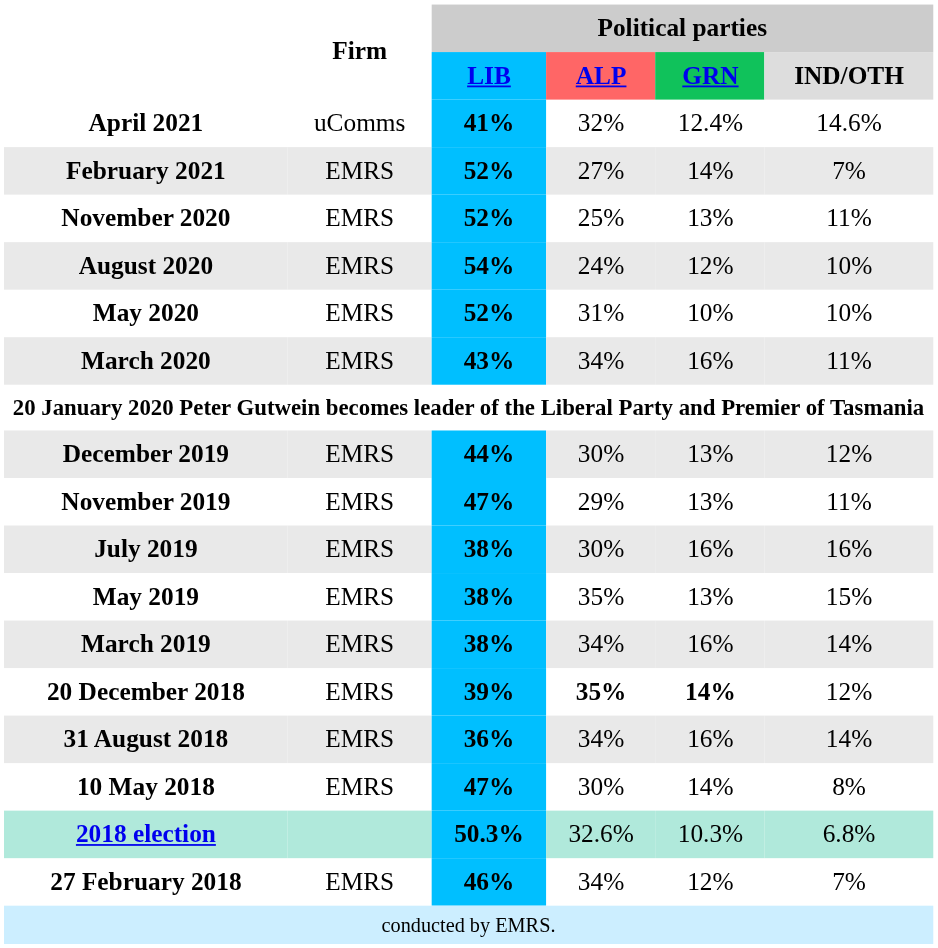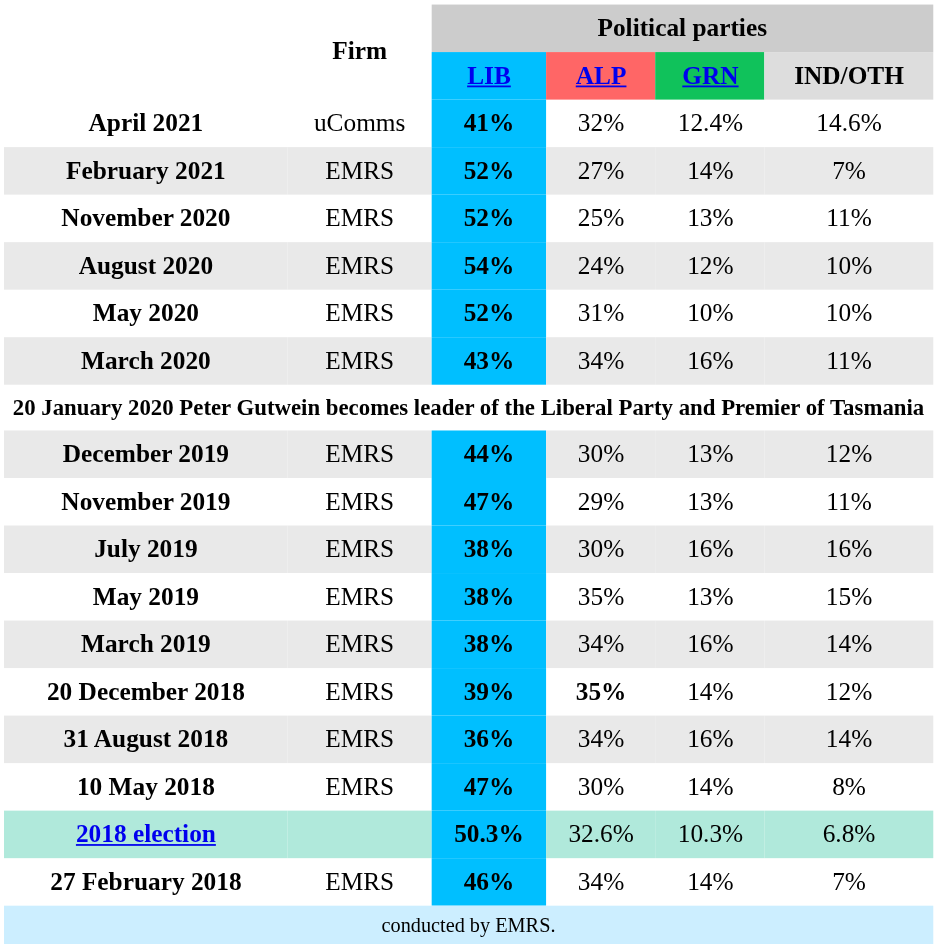 <table class="toccolours" cellpadding="5" cellspacing="0" style="float:left; text-align:center; margin-right:.5em; margin-top:.4em; font-size:90%;">
 <tr>
 </tr>
 <tr>
 <th></th>
 <th rowspan="2">Firm</th>
 <th style="background:#ccc;" colspan="7">Political parties</th>
 </tr>
 <tr>
 <th></th>
 <th style="background:#00bfff;"><a href='#'>LIB</a></th>
 <th style="background:#f66;"><a href='#'>ALP</a></th>
 <th style="background:#10c25b;"><a href='#'>GRN</a></th>
 <th style="background:#ddd;">IND/OTH</th>
 </tr>
 <tr>
 <th>April 2021</th>
 <td>uComms</td>
 <th style="background:#00bfff;"><strong>41%</strong></th>
 <td>32%</td>
 <td>12.4%</td>
 <td>14.6%</td>
 </tr>
 <tr>
 <th style="background:#e9e9e9;">February 2021</th>
 <td style="background:#e9e9e9;">EMRS</td>
 <th style="background:#00bfff;"><strong>52%</strong></th>
 <td style="background:#e9e9e9;">27%</td>
 <td style="background:#e9e9e9;">14%</td>
 <td style="background:#e9e9e9;">7%</td>
 </tr>
 <tr>
 <th>November 2020</th>
 <td>EMRS</td>
 <th style="background:#00bfff;"><strong>52%</strong></th>
 <td>25%</td>
 <td>13%</td>
 <td>11%</td>
 </tr>
 <tr>
 <th style="background:#e9e9e9;">August 2020</th>
 <td style="background:#e9e9e9;">EMRS</td>
 <th style="background:#00bfff;"><strong>54%</strong></th>
 <td style="background:#e9e9e9;">24%</td>
 <td style="background:#e9e9e9;">12%</td>
 <td style="background:#e9e9e9;">10%</td>
 </tr>
 <tr>
 <th>May 2020</th>
 <td>EMRS</td>
 <th style="background:#00bfff;"><strong>52%</strong></th>
 <td>31%</td>
 <td>10%</td>
 <td>10%</td>
 </tr>
 <tr>
 <th style="background:#e9e9e9;">March 2020</th>
 <td style="background:#e9e9e9;">EMRS</td>
 <th style="background:#00bfff;"><strong>43%</strong></th>
 <td style="background:#e9e9e9;">34%</td>
 <td style="background:#e9e9e9;">16%</td>
 <td style="background:#e9e9e9;">11%</td>
 </tr>
 <tr>
 <th colspan="6"  style="font-size:90%;">20 January 2020 Peter Gutwein becomes leader of the Liberal Party and Premier of Tasmania</th>
 </tr>
 <tr>
 <th style="background:#e9e9e9;">December 2019</th>
 <td style="background:#e9e9e9;">EMRS</td>
 <th style="background:#00bfff;"><strong>44%</strong></th>
 <td style="background:#e9e9e9;">30%</td>
 <td style="background:#e9e9e9;">13%</td>
 <td style="background:#e9e9e9;">12%</td>
 </tr>
 <tr>
 <th>November 2019</th>
 <td>EMRS</td>
 <th style="background:#00bfff;"><strong>47%</strong></th>
 <td>29%</td>
 <td>13%</td>
 <td>11%</td>
 </tr>
 <tr>
 <th style="background:#e9e9e9;">July 2019</th>
 <td style="background:#e9e9e9;">EMRS</td>
 <th style="background:#00bfff;"><strong>38%</strong></th>
 <td style="background:#e9e9e9;">30%</td>
 <td style="background:#e9e9e9;">16%</td>
 <td style="background:#e9e9e9;">16%</td>
 </tr>
 <tr>
 <th>May 2019</th>
 <td>EMRS</td>
 <th style="background:#00bfff;"><strong>38%</strong></th>
 <td>35%</td>
 <td>13%</td>
 <td>15%</td>
 </tr>
 <tr>
 <th style="background:#e9e9e9;">March 2019</th>
 <td style="background:#e9e9e9;">EMRS</td>
 <th style="background:#00bfff;"><strong>38%</strong></th>
 <td style="background:#e9e9e9;">34%</td>
 <td style="background:#e9e9e9;">16%</td>
 <td style="background:#e9e9e9;">14%</td>
 </tr>
 <tr>
 <th>20 December 2018</th>
 <td>EMRS</td>
 <th style="background:#00bfff;"><strong>39%</strong></th>
 <td><strong>35%</strong></td>
-<td><strong>14%</strong></td>
+<td>14%</td>
 <td>12%</td>
 </tr>
 <tr>
 <th style="background:#e9e9e9;">31 August 2018</th>
 <td style="background:#e9e9e9;">EMRS</td>
 <th style="background:#00bfff;"><strong>36%</strong></th>
 <td style="background:#e9e9e9;">34%</td>
 <td style="background:#e9e9e9;">16%</td>
 <td style="background:#e9e9e9;">14%</td>
 </tr>
 <tr>
 <th>10 May 2018</th>
 <td>EMRS</td>
 <th style="background:#00bfff;"><strong>47%</strong></th>
 <td>30%</td>
 <td>14%</td>
 <td>8%</td>
 </tr>
 <tr>
 <th style="background:#b0e9db;"><a href='#'>2018 election</a></th>
 <td style="background:#b0e9db;"></td>
 <th style="background:#00bfff;"><strong>50.3%</strong></th>
 <td style="background:#b0e9db;">32.6%</td>
 <td style="background:#b0e9db;">10.3%</td>
 <td style="background:#b0e9db;">6.8%</td>
 </tr>
 <tr>
 <th>27 February 2018</th>
 <td>EMRS</td>
 <th style="background:#00bfff;"><strong>46%</strong></th>
 <td>34%</td>
-<td>12%</td>
+<td>14%</td>
 <td>7%</td>
 </tr>
 <tr>
 <td colspan="8"  style="font-size:80%; background:#cef;"> conducted by EMRS.</td>
 </tr>
 </table>
